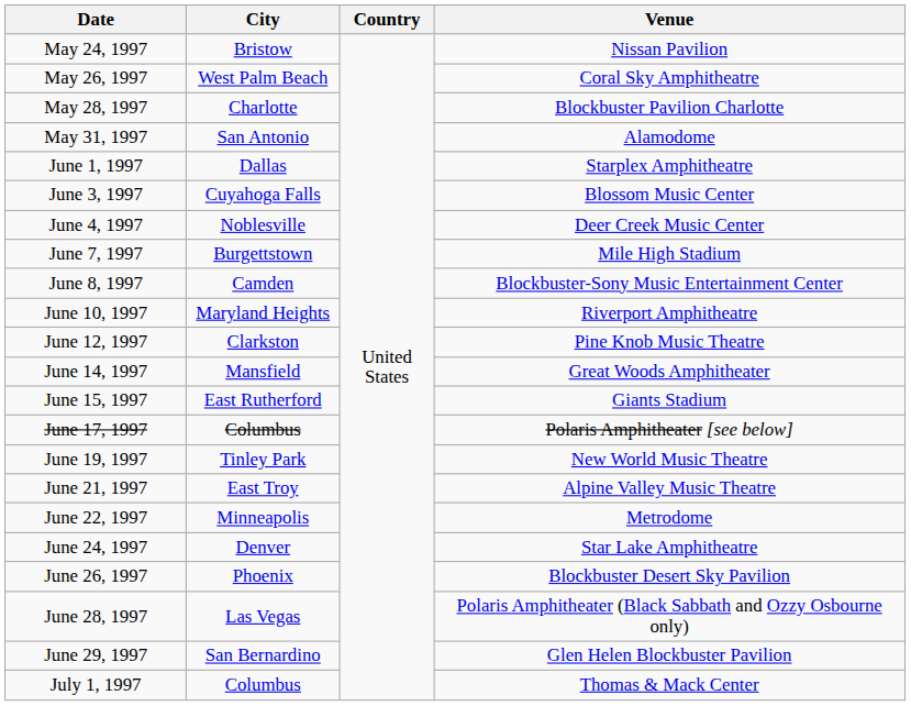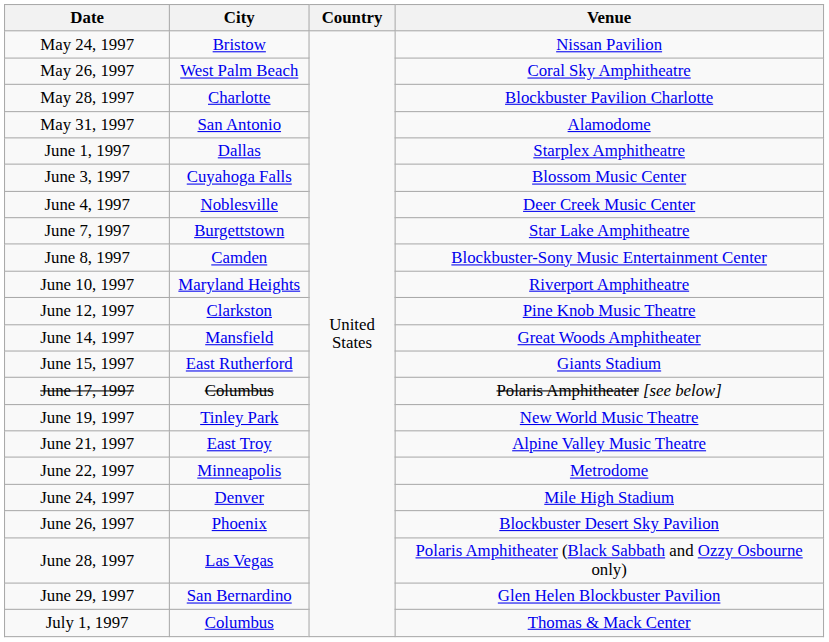 <table class="wikitable" style="text-align:center;">
 <tr>
 <th width="150">Date</th>
 <th width="125">City</th>
 <th width="75">Country</th>
 <th width="400">Venue</th>
 </tr>
 <tr>
 <td>May 24, 1997</td>
 <td><a href='#'>Bristow</a></td>
 <td rowspan="22">United States</td>
 <td><a href='#'>Nissan Pavilion</a></td>
 </tr>
 <tr>
 <td>May 26, 1997</td>
 <td><a href='#'>West Palm Beach</a></td>
 <td><a href='#'>Coral Sky Amphitheatre</a></td>
 </tr>
 <tr>
 <td>May 28, 1997</td>
 <td><a href='#'>Charlotte</a></td>
 <td><a href='#'>Blockbuster Pavilion Charlotte</a></td>
 </tr>
 <tr>
 <td>May 31, 1997</td>
 <td><a href='#'>San Antonio</a></td>
 <td><a href='#'>Alamodome</a></td>
 </tr>
 <tr>
 <td>June 1, 1997</td>
 <td><a href='#'>Dallas</a></td>
 <td><a href='#'>Starplex Amphitheatre</a></td>
 </tr>
 <tr>
 <td>June 3, 1997</td>
 <td><a href='#'>Cuyahoga Falls</a></td>
 <td><a href='#'>Blossom Music Center</a></td>
 </tr>
 <tr>
 <td>June 4, 1997</td>
 <td><a href='#'>Noblesville</a></td>
 <td><a href='#'>Deer Creek Music Center</a></td>
 </tr>
 <tr>
 <td>June 7, 1997</td>
 <td><a href='#'>Burgettstown</a></td>
-<td><a href='#'>Mile High Stadium</a></td>
+<td><a href='#'>Star Lake Amphitheatre</a></td>
 </tr>
 <tr>
 <td>June 8, 1997</td>
 <td><a href='#'>Camden</a></td>
 <td><a href='#'>Blockbuster-Sony Music Entertainment Center</a></td>
 </tr>
 <tr>
 <td>June 10, 1997</td>
 <td><a href='#'>Maryland Heights</a></td>
 <td><a href='#'>Riverport Amphitheatre</a></td>
 </tr>
 <tr>
 <td>June 12, 1997</td>
 <td><a href='#'>Clarkston</a></td>
 <td><a href='#'>Pine Knob Music Theatre</a></td>
 </tr>
 <tr>
 <td>June 14, 1997</td>
 <td><a href='#'>Mansfield</a></td>
 <td><a href='#'>Great Woods Amphitheater</a></td>
 </tr>
 <tr>
 <td>June 15, 1997</td>
 <td><a href='#'>East Rutherford</a></td>
 <td><a href='#'>Giants Stadium</a></td>
 </tr>
 <tr>
 <td><s>June 17, 1997</s></td>
 <td><s>Columbus</s></td>
 <td><s>Polaris Amphitheater</s> <em>[see below]</em></td>
 </tr>
 <tr>
 <td>June 19, 1997</td>
 <td><a href='#'>Tinley Park</a></td>
 <td><a href='#'>New World Music Theatre</a></td>
 </tr>
 <tr>
 <td>June 21, 1997</td>
 <td><a href='#'>East Troy</a></td>
 <td><a href='#'>Alpine Valley Music Theatre</a></td>
 </tr>
 <tr>
 <td>June 22, 1997</td>
 <td><a href='#'>Minneapolis</a></td>
 <td><a href='#'>Metrodome</a></td>
 </tr>
 <tr>
 <td>June 24, 1997</td>
 <td><a href='#'>Denver</a></td>
-<td><a href='#'>Star Lake Amphitheatre</a></td>
+<td><a href='#'>Mile High Stadium</a></td>
 </tr>
 <tr>
 <td>June 26, 1997</td>
 <td><a href='#'>Phoenix</a></td>
 <td><a href='#'>Blockbuster Desert Sky Pavilion</a></td>
 </tr>
 <tr>
 <td>June 28, 1997</td>
 <td><a href='#'>Las Vegas</a></td>
 <td><a href='#'>Polaris Amphitheater</a> (<a href='#'>Black Sabbath</a> and <a href='#'>Ozzy Osbourne</a> only)</td>
 </tr>
 <tr>
 <td>June 29, 1997</td>
 <td><a href='#'>San Bernardino</a></td>
 <td><a href='#'>Glen Helen Blockbuster Pavilion</a></td>
 </tr>
 <tr>
 <td>July 1, 1997</td>
 <td><a href='#'>Columbus</a></td>
 <td><a href='#'>Thomas & Mack Center</a></td>
 </tr>
 </table>
